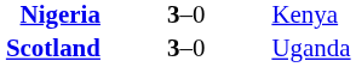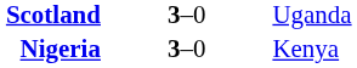 <table>
 <tr>
 <th width=200></th>
 <th width=100></th>
 <th width=200></th>
 </tr>
 <tr>
+<td align=right><strong><a href='#'>Scotland</a> </strong></td>
+<td align=center><strong>3</strong>–0</td>
+<td> <a href='#'>Uganda</a></td>
+</tr>
+<tr>
 <td align=right><strong><a href='#'>Nigeria</a> </strong></td>
 <td align=center><strong>3</strong>–0</td>
 <td> <a href='#'>Kenya</a></td>
 </tr>
-<tr>
-<td align=right><strong><a href='#'>Scotland</a> </strong></td>
-<td align=center><strong>3</strong>–0</td>
-<td> <a href='#'>Uganda</a></td>
-</tr>
 </table>
